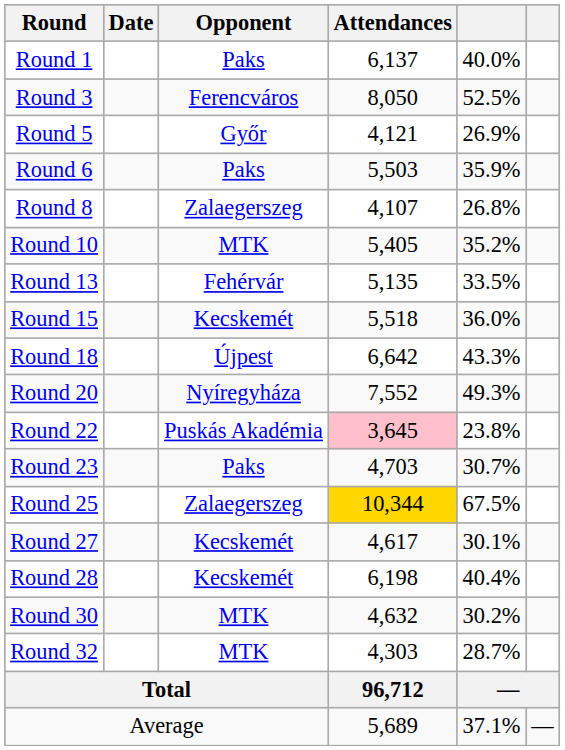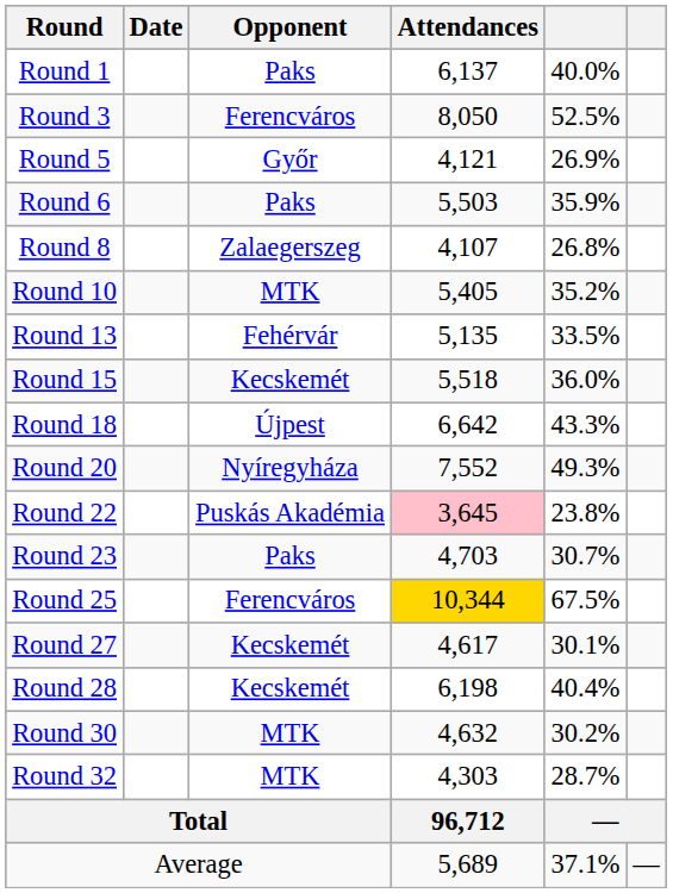 <table class="wikitable sortable mw-collapsible mw-collapsed" style="text-align:center; font-size:85%;">
 <tr>
 <th scope="col">Round</th>
 <th scope="col">Date</th>
 <th scope="col">Opponent</th>
 <th scope="col">Attendances</th>
 <th scope="col"></th>
 <th scope="col"></th>
 </tr>
 <tr bgcolor="white">
 <td><a href='#'>Round 1</a></td>
 <td></td>
 <td><a href='#'>Paks</a></td>
 <td>6,137</td>
 <td>40.0%</td>
 <td></td>
 </tr>
 <tr>
 <td><a href='#'>Round 3</a></td>
 <td></td>
 <td><a href='#'>Ferencváros</a></td>
 <td>8,050</td>
 <td>52.5%</td>
 <td></td>
 </tr>
 <tr bgcolor="white">
 <td><a href='#'>Round 5</a></td>
 <td></td>
 <td><a href='#'>Győr</a></td>
 <td>4,121</td>
 <td>26.9%</td>
 <td></td>
 </tr>
 <tr>
 <td><a href='#'>Round 6</a></td>
 <td></td>
 <td><a href='#'>Paks</a></td>
 <td>5,503</td>
 <td>35.9%</td>
 <td></td>
 </tr>
 <tr bgcolor="white">
 <td><a href='#'>Round 8</a></td>
 <td></td>
 <td><a href='#'>Zalaegerszeg</a></td>
 <td>4,107</td>
 <td>26.8%</td>
 <td></td>
 </tr>
 <tr>
 <td><a href='#'>Round 10</a></td>
 <td></td>
 <td><a href='#'>MTK</a></td>
 <td>5,405</td>
 <td>35.2%</td>
 <td></td>
 </tr>
 <tr bgcolor="white">
 <td><a href='#'>Round 13</a></td>
 <td></td>
 <td><a href='#'>Fehérvár</a></td>
 <td>5,135</td>
 <td>33.5%</td>
 <td></td>
 </tr>
 <tr>
 <td><a href='#'>Round 15</a></td>
 <td></td>
 <td><a href='#'>Kecskemét</a></td>
 <td>5,518</td>
 <td>36.0%</td>
 <td></td>
 </tr>
 <tr bgcolor="white">
 <td><a href='#'>Round 18</a></td>
 <td></td>
 <td><a href='#'>Újpest</a></td>
 <td>6,642</td>
 <td>43.3%</td>
 <td></td>
 </tr>
 <tr>
 <td><a href='#'>Round 20</a></td>
 <td></td>
 <td><a href='#'>Nyíregyháza</a></td>
 <td>7,552</td>
 <td>49.3%</td>
 <td></td>
 </tr>
 <tr bgcolor="white">
 <td><a href='#'>Round 22</a></td>
 <td></td>
 <td><a href='#'>Puskás Akadémia</a></td>
 <td style="background-color: pink;">3,645</td>
 <td>23.8%</td>
 <td></td>
 </tr>
 <tr>
 <td><a href='#'>Round 23</a></td>
 <td></td>
 <td><a href='#'>Paks</a></td>
 <td>4,703</td>
 <td>30.7%</td>
 <td></td>
 </tr>
 <tr bgcolor="white">
 <td><a href='#'>Round 25</a></td>
 <td></td>
-<td><a href='#'>Zalaegerszeg</a></td>
+<td><a href='#'>Ferencváros</a></td>
 <td style="background-color: gold;">10,344</td>
 <td>67.5%</td>
 <td></td>
 </tr>
 <tr>
 <td><a href='#'>Round 27</a></td>
 <td></td>
 <td><a href='#'>Kecskemét</a></td>
 <td>4,617</td>
 <td>30.1%</td>
 <td></td>
 </tr>
 <tr bgcolor="white">
 <td><a href='#'>Round 28</a></td>
 <td></td>
 <td><a href='#'>Kecskemét</a></td>
 <td>6,198</td>
 <td>40.4%</td>
 <td></td>
 </tr>
 <tr>
 <td><a href='#'>Round 30</a></td>
 <td></td>
 <td><a href='#'>MTK</a></td>
 <td>4,632</td>
 <td>30.2%</td>
 <td></td>
 </tr>
 <tr bgcolor="white">
 <td><a href='#'>Round 32</a></td>
 <td></td>
 <td><a href='#'>MTK</a></td>
 <td>4,303</td>
 <td>28.7%</td>
 <td></td>
 </tr>
 <tr>
 <th colspan="3">Total</th>
 <th>96,712</th>
 <th colspan="2">—</th>
 </tr>
 <tr>
 <td colspan="3">Average</td>
 <td>5,689</td>
 <td>37.1%</td>
 <td>—</td>
 </tr>
 </table>
